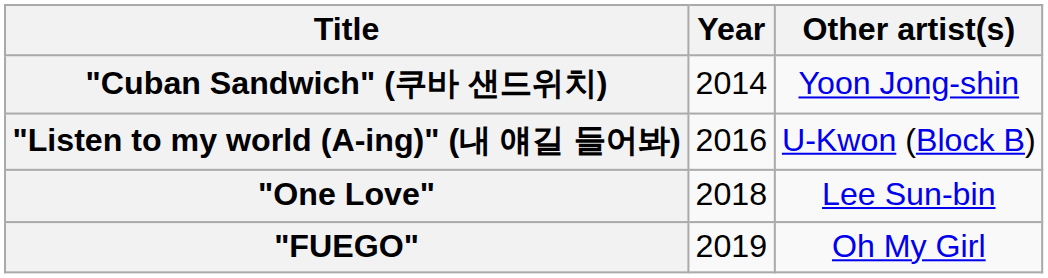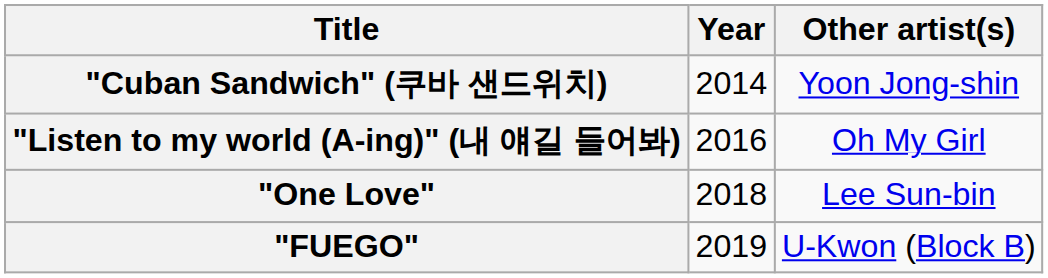 <table class="wikitable plainrowheaders" style="text-align:center;">
 <tr>
 <th scope="col">Title</th>
 <th scope="col">Year</th>
 <th scope="col">Other artist(s)</th>
 </tr>
 <tr>
 <th scope="row">"Cuban Sandwich" (쿠바 샌드위치)</th>
 <td>2014</td>
 <td><a href='#'>Yoon Jong-shin</a></td>
 </tr>
 <tr>
 <th scope="row">"Listen to my world (A-ing)" (내 얘길 들어봐)</th>
 <td>2016</td>
-<td><a href='#'>U-Kwon</a> (<a href='#'>Block B</a>)</td>
+<td><a href='#'>Oh My Girl</a></td>
 </tr>
 <tr>
 <th scope="row">"One Love"</th>
 <td>2018</td>
 <td><a href='#'>Lee Sun-bin</a></td>
 </tr>
 <tr>
 <th scope="row">"FUEGO"</th>
 <td>2019</td>
-<td><a href='#'>Oh My Girl</a></td>
+<td><a href='#'>U-Kwon</a> (<a href='#'>Block B</a>)</td>
 </tr>
 </table>
